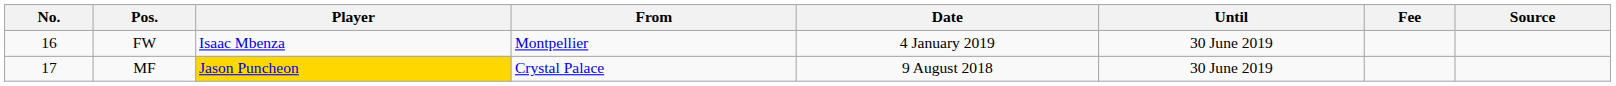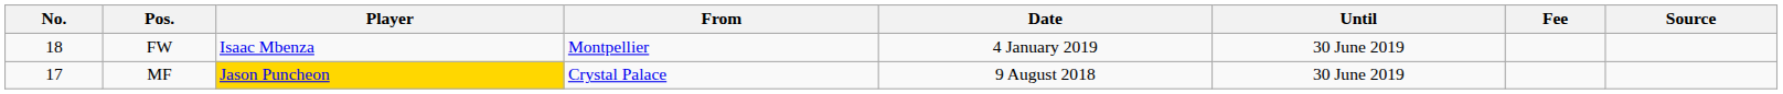 <table class="wikitable" style="text-align:center; font-size:90%; width:75%;">
 <tr>
 <th>No.</th>
 <th>Pos.</th>
 <th>Player</th>
 <th>From</th>
 <th>Date</th>
 <th>Until</th>
 <th>Fee</th>
 <th>Source</th>
 </tr>
 <tr>
-<td>16</td>
+<td>18</td>
 <td>FW</td>
 <td align=left> <a href='#'>Isaac Mbenza</a></td>
 <td align=left> <a href='#'>Montpellier</a></td>
 <td>4 January 2019</td>
 <td>30 June 2019</td>
 <td></td>
 <td></td>
 </tr>
 <tr>
 <td>17</td>
 <td>MF</td>
 <td align=left style="background: gold;"> <a href='#'>Jason Puncheon</a></td>
 <td align=left> <a href='#'>Crystal Palace</a></td>
 <td>9 August 2018</td>
 <td>30 June 2019</td>
 <td></td>
 <td></td>
 </tr>
 </table>
